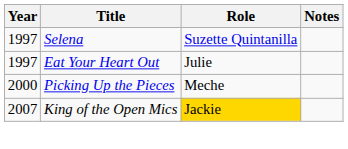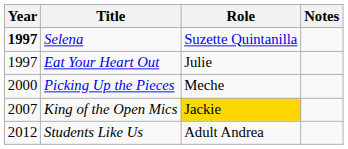 <table class="wikitable">
 <tr>
 <th>Year</th>
 <th>Title</th>
 <th>Role</th>
 <th>Notes</th>
 </tr>
 <tr>
-<td>1997</td>
+<td><strong>1997</strong></td>
 <td><em><a href='#'>Selena</a></em></td>
 <td><a href='#'>Suzette Quintanilla</a></td>
 <td></td>
 </tr>
 <tr>
 <td>1997</td>
 <td><em><a href='#'>Eat Your Heart Out</a></em></td>
 <td>Julie</td>
 <td></td>
 </tr>
 <tr>
 <td>2000</td>
 <td><em><a href='#'>Picking Up the Pieces</a></em></td>
 <td>Meche</td>
 <td></td>
 </tr>
 <tr>
 <td>2007</td>
 <td><em>King of the Open Mics</em></td>
 <td style="background: gold;">Jackie</td>
 <td></td>
 </tr>
+<tr>
+<td>2012</td>
+<td><em>Students Like Us</em></td>
+<td>Adult Andrea</td>
+<td></td>
+</tr>
 </table>
